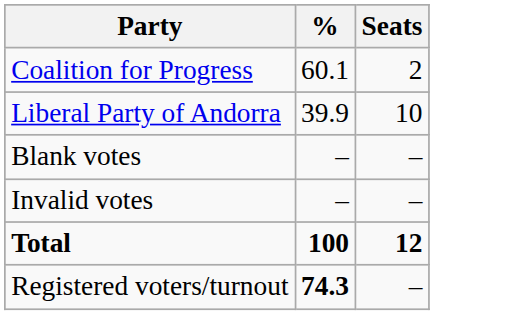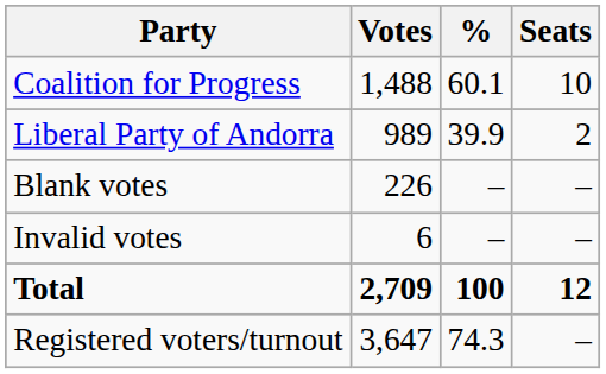 <table class="wikitable">
 <tr>
 <th>Party</th>
+<th>Votes</th>
 <th>%</th>
 <th>Seats</th>
 </tr>
 <tr>
 <td><a href='#'>Coalition for Progress</a></td>
+<td style="text-align: right;">1,488</td>
 <td style="text-align: right;">60.1</td>
+<td style="text-align: right;">10</td>
+</tr>
+<tr>
+<td><a href='#'>Liberal Party of Andorra</a></td>
+<td style="text-align: right;">989</td>
+<td style="text-align: right;">39.9</td>
 <td style="text-align: right;">2</td>
 </tr>
 <tr>
-<td><a href='#'>Liberal Party of Andorra</a></td>
-<td style="text-align: right;">39.9</td>
-<td style="text-align: right;">10</td>
-</tr>
-<tr>
 <td>Blank votes</td>
+<td style="text-align: right;">226</td>
 <td style="text-align: right;">–</td>
 <td style="text-align: right;">–</td>
 </tr>
 <tr>
 <td>Invalid votes</td>
+<td style="text-align: right;">6</td>
 <td style="text-align: right;">–</td>
 <td style="text-align: right;">–</td>
 </tr>
 <tr>
 <td style="font-weight: bold;">Total</td>
+<td style="text-align: right; font-weight: bold;">2,709</td>
 <td style="text-align: right; font-weight: bold;">100</td>
 <td style="text-align: right; font-weight: bold;">12</td>
 </tr>
 <tr>
 <td>Registered voters/turnout</td>
-<td style="text-align: right;"><strong>74.3</strong></td>
+<td style="text-align: right;">3,647</td>
+<td style="text-align: right;">74.3</td>
 <td style="text-align: right;">–</td>
 </tr>
 </table>
